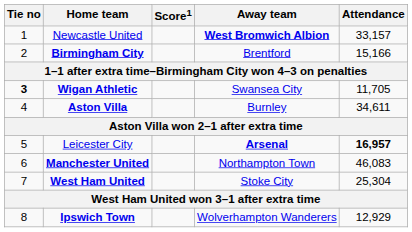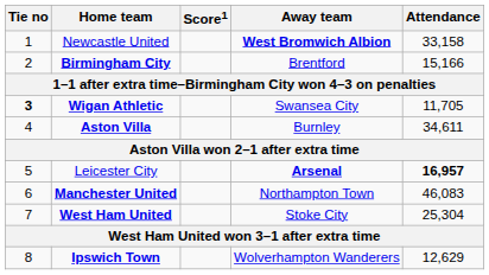 <table class="wikitable" style="text-align: center">
 <tr>
 <th>Tie no</th>
 <th>Home team</th>
 <th>Score<sup>1</sup></th>
 <th>Away team</th>
 <th>Attendance</th>
 </tr>
 <tr>
 <td>1</td>
 <td><a href='#'>Newcastle United</a></td>
 <td></td>
 <td><strong><a href='#'>West Bromwich Albion</a></strong></td>
-<td>33,157</td>
+<td>33,158</td>
 </tr>
 <tr>
 <td>2</td>
 <td><strong><a href='#'>Birmingham City</a></strong></td>
 <td></td>
 <td><a href='#'>Brentford</a></td>
 <td>15,166</td>
 </tr>
 <tr>
 <th colspan="5">1–1 after extra time–Birmingham City won 4–3 on penalties</th>
 </tr>
 <tr>
 <td><strong>3</strong></td>
 <td><strong><a href='#'>Wigan Athletic</a></strong></td>
 <td></td>
 <td><a href='#'>Swansea City</a></td>
 <td>11,705</td>
 </tr>
 <tr>
 <td>4</td>
 <td><strong><a href='#'>Aston Villa</a></strong></td>
 <td></td>
 <td><a href='#'>Burnley</a></td>
 <td>34,611</td>
 </tr>
 <tr>
 <th colspan="5">Aston Villa won 2–1 after extra time</th>
 </tr>
 <tr>
 <td>5</td>
 <td><a href='#'>Leicester City</a></td>
 <td></td>
 <td><strong><a href='#'>Arsenal</a></strong></td>
 <td><strong>16,957</strong></td>
 </tr>
 <tr>
 <td>6</td>
 <td><strong><a href='#'>Manchester United</a></strong></td>
 <td></td>
 <td><a href='#'>Northampton Town</a></td>
 <td>46,083</td>
 </tr>
 <tr>
 <td>7</td>
 <td><strong><a href='#'>West Ham United</a></strong></td>
 <td></td>
 <td><a href='#'>Stoke City</a></td>
 <td>25,304</td>
 </tr>
 <tr>
 <th colspan="5">West Ham United won 3–1 after extra time</th>
 </tr>
 <tr>
 <td>8</td>
 <td><strong><a href='#'>Ipswich Town</a></strong></td>
 <td></td>
 <td><a href='#'>Wolverhampton Wanderers</a></td>
-<td>12,929</td>
+<td>12,629</td>
 </tr>
 </table>
